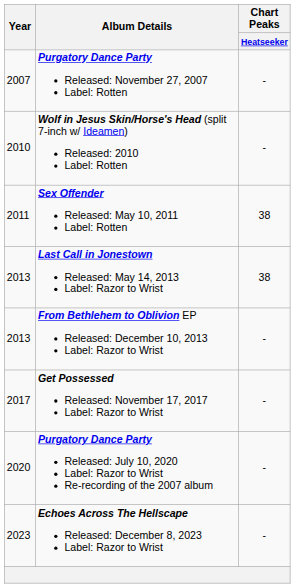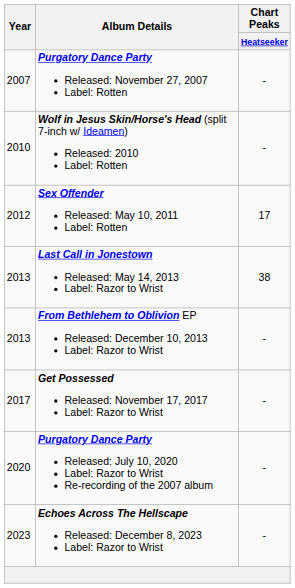 <table class="wikitable">
 <tr>
 <th rowspan="2" style="width:40px;">Year</th>
 <th rowspan="2" style="width:300px;">Album Details</th>
 <th colspan="3">Chart Peaks</th>
 </tr>
 <tr>
 <th style="width:50px;"><small><a href='#'>Heatseeker</a></small></th>
 </tr>
 <tr>
 <td>2007</td>
 <td><strong><em><a href='#'>Purgatory Dance Party</a></em></strong><br><ul><li>Released: November 27, 2007</li><li>Label: Rotten</li></ul></td>
 <td style="text-align:center;">-</td>
 </tr>
 <tr>
 <td>2010</td>
 <td><strong><em>Wolf in Jesus Skin/Horse's Head</em></strong> (split 7-inch w/ <a href='#'>Ideamen</a>)<br><ul><li>Released: 2010</li><li>Label: Rotten</li></ul></td>
 <td style="text-align:center;">-</td>
 </tr>
 <tr>
-<td>2011</td>
+<td>2012</td>
 <td><strong><em><a href='#'>Sex Offender</a></em></strong><br><ul><li>Released: May 10, 2011</li><li>Label: Rotten</li></ul></td>
-<td style="text-align:center;">38</td>
+<td style="text-align:center;">17</td>
 </tr>
 <tr>
 <td>2013</td>
 <td><strong><em><a href='#'>Last Call in Jonestown</a></em></strong><br><ul><li>Released: May 14, 2013</li><li>Label: Razor to Wrist</li></ul></td>
 <td style="text-align:center;">38</td>
 </tr>
 <tr>
 <td>2013</td>
 <td><strong><em><a href='#'>From Bethlehem to Oblivion</a></em></strong> EP<br><ul><li>Released: December 10, 2013</li><li>Label: Razor to Wrist</li></ul></td>
 <td style="text-align:center;">-</td>
 </tr>
 <tr>
 <td>2017</td>
 <td><strong><em>Get Possessed</em></strong><br><ul><li>Released: November 17, 2017</li><li>Label: Razor to Wrist</li></ul></td>
 <td style="text-align:center;">-</td>
 </tr>
 <tr>
 <td>2020</td>
 <td><strong><em><a href='#'>Purgatory Dance Party</a></em></strong><br><ul><li>Released: July 10, 2020</li><li>Label: Razor to Wrist</li><li>Re-recording of the 2007 album</li></ul></td>
 <td style="text-align:center;">-</td>
 </tr>
 <tr>
 <td>2023</td>
 <td><strong><em>Echoes Across The Hellscape</em></strong><br><ul><li>Released: December 8, 2023</li><li>Label: Razor to Wrist</li></ul></td>
 <td style="text-align:center;">-</td>
 </tr>
 <tr>
 <th colspan="10"><br></th>
 </tr>
 </table>
